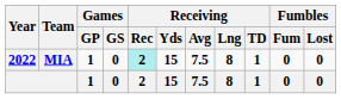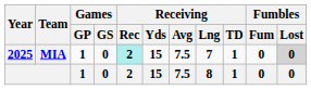 <table class="wikitable" style="text-align:center;">
 <tr>
 <th rowspan="2">Year</th>
 <th rowspan="2">Team</th>
 <th colspan="2">Games</th>
 <th colspan="5">Receiving</th>
 <th colspan="2">Fumbles</th>
 </tr>
 <tr>
 <th>GP</th>
 <th>GS</th>
 <th>Rec</th>
 <th>Yds</th>
 <th>Avg</th>
 <th>Lng</th>
 <th>TD</th>
 <th>Fum</th>
 <th>Lost</th>
 </tr>
 <tr>
-<th><a href='#'>2022</a></th>
+<th><a href='#'>2025</a></th>
 <th><a href='#'>MIA</a></th>
 <td><strong>1</strong></td>
 <td><strong>0</strong></td>
 <td style="background: paleturquoise;"><strong>2</strong></td>
 <td><strong>15</strong></td>
 <td><strong>7.5</strong></td>
-<td><strong>8</strong></td>
+<td><strong>7</strong></td>
 <td><strong>1</strong></td>
 <td><strong>0</strong></td>
-<td><strong>0</strong></td>
+<td style="background: lightgrey;"><strong>0</strong></td>
 </tr>
 <tr>
 <th colspan="2"></th>
 <th>1</th>
 <th>0</th>
 <th>2</th>
 <th>15</th>
 <th>7.5</th>
 <th>8</th>
 <th>1</th>
 <th>0</th>
 <th>0</th>
 </tr>
 </table>
